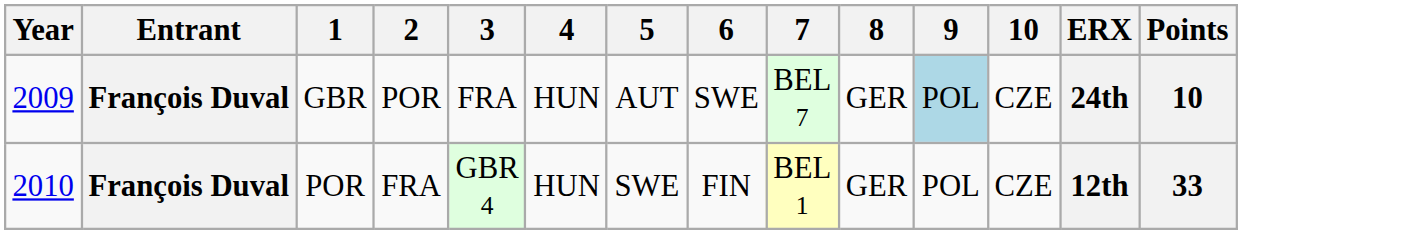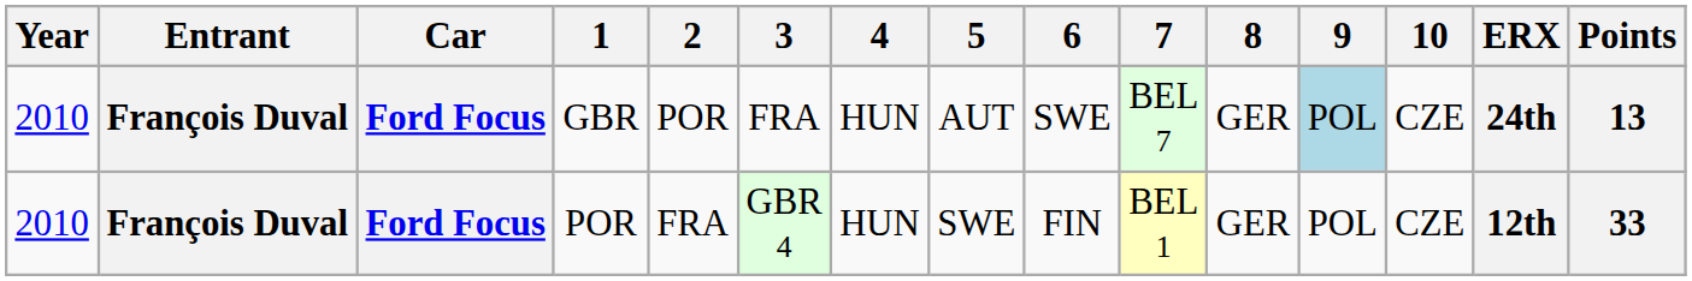 <table class="wikitable" border="1" style="text-align:center; font-size:85%;">
 <tr valign="top">
 <th>Year</th>
 <th>Entrant</th>
+<th>Car</th>
 <th>1</th>
 <th>2</th>
 <th>3</th>
 <th>4</th>
 <th>5</th>
 <th>6</th>
 <th>7</th>
 <th>8</th>
 <th>9</th>
 <th>10</th>
 <th>ERX</th>
 <th>Points</th>
 </tr>
 <tr>
-<td><a href='#'>2009</a></td>
+<td><a href='#'>2010</a></td>
 <th nowrap>François Duval</th>
+<th nowrap><a href='#'>Ford Focus</a></th>
 <td>GBR</td>
 <td>POR</td>
 <td>FRA</td>
 <td>HUN</td>
 <td>AUT</td>
 <td>SWE</td>
 <td style="background:#DFFFDF;">BEL<br><small>7</small></td>
 <td>GER</td>
 <td style="background: lightblue;">POL</td>
 <td>CZE</td>
 <th>24th</th>
-<th>10</th>
+<th>13</th>
 </tr>
 <tr>
 <td><a href='#'>2010</a></td>
 <th nowrap>François Duval</th>
+<th nowrap><a href='#'>Ford Focus</a></th>
 <td>POR</td>
 <td>FRA</td>
 <td style="background:#DFFFDF;">GBR<br><small>4</small></td>
 <td>HUN</td>
 <td>SWE</td>
 <td>FIN</td>
 <td style="background:#FFFFBF;">BEL<br><small>1</small></td>
 <td>GER</td>
 <td>POL</td>
 <td>CZE</td>
 <th>12th</th>
 <th>33</th>
 </tr>
 </table>
